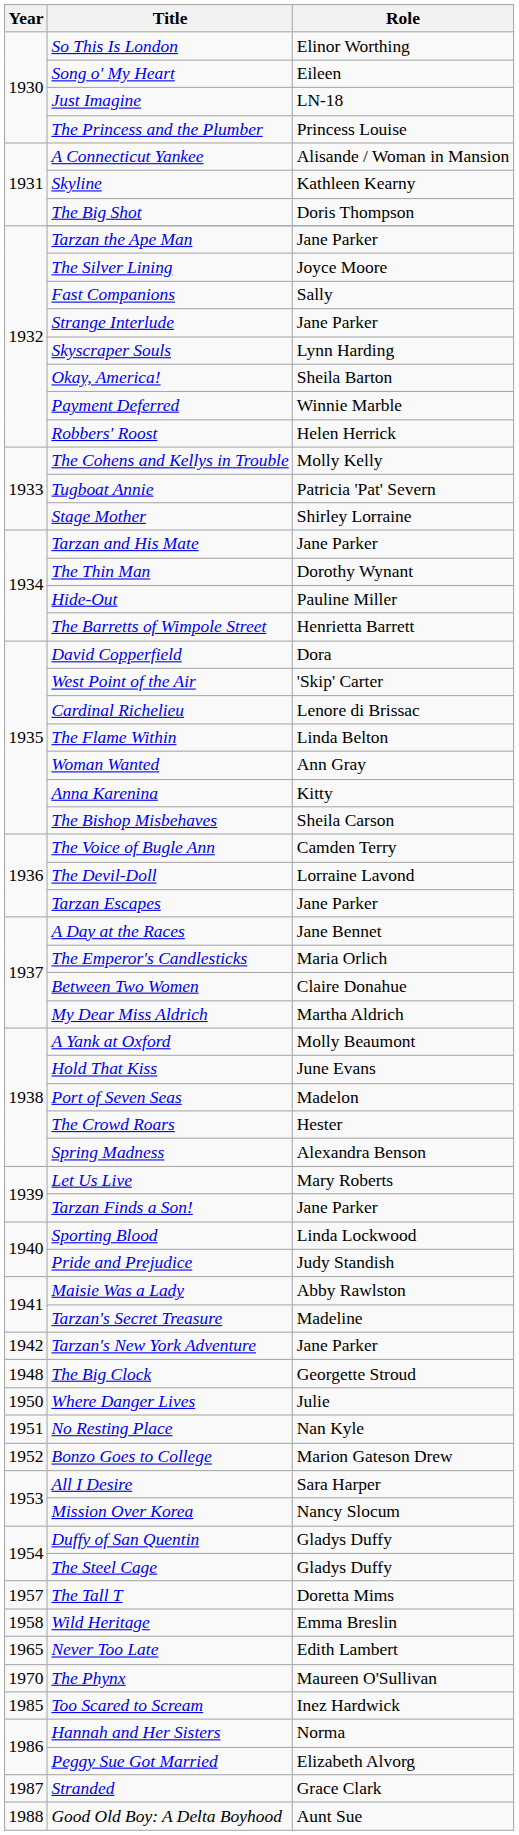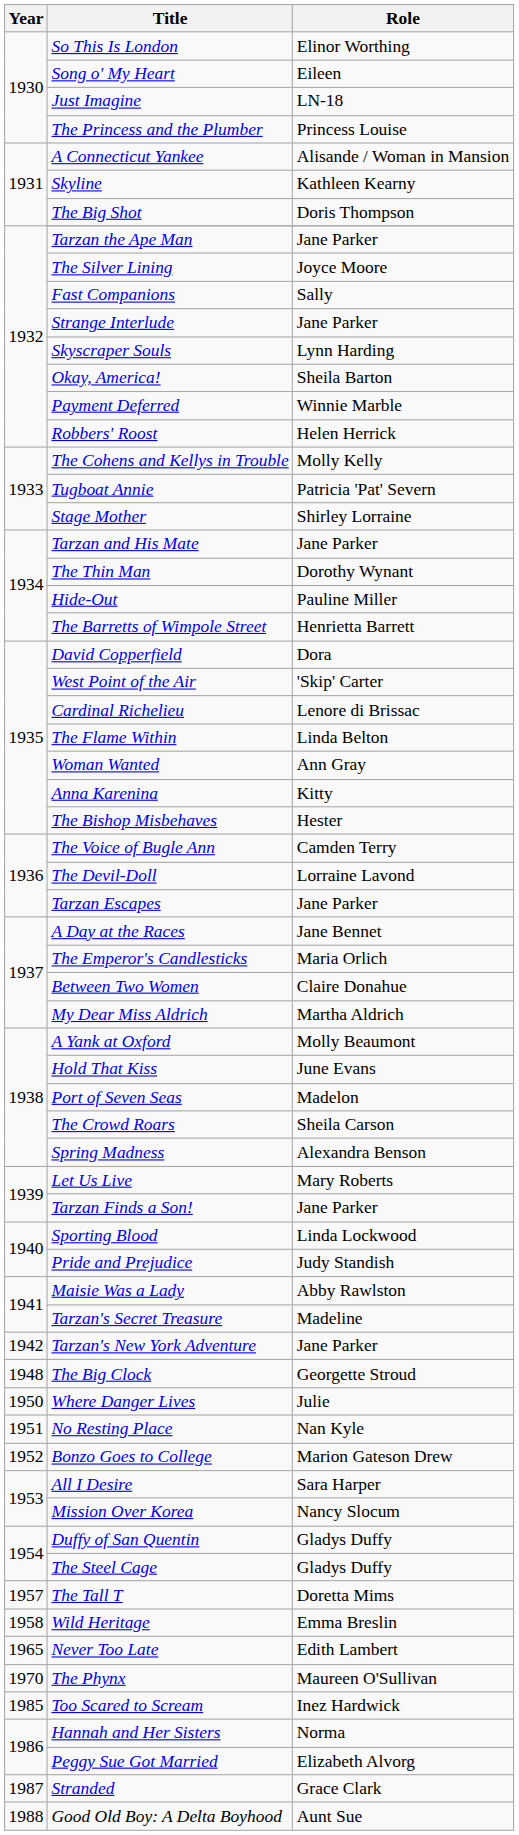 <table class="wikitable sortable">
 <tr>
 <th>Year</th>
 <th>Title</th>
 <th>Role</th>
 </tr>
 <tr>
 <td rowspan=4>1930</td>
 <td><em><a href='#'>So This Is London</a></em></td>
 <td>Elinor Worthing</td>
 </tr>
 <tr>
 <td><em><a href='#'>Song o' My Heart</a></em></td>
 <td>Eileen</td>
 </tr>
 <tr>
 <td><em><a href='#'>Just Imagine</a></em></td>
 <td>LN-18</td>
 </tr>
 <tr>
 <td><em><a href='#'>The Princess and the Plumber</a></em></td>
 <td>Princess Louise</td>
 </tr>
 <tr>
 <td rowspan=3>1931</td>
 <td><em><a href='#'>A Connecticut Yankee</a></em></td>
 <td>Alisande / Woman in Mansion</td>
 </tr>
 <tr>
 <td><em><a href='#'>Skyline</a></em></td>
 <td>Kathleen Kearny</td>
 </tr>
 <tr>
 <td><em><a href='#'>The Big Shot</a></em></td>
 <td>Doris Thompson</td>
 </tr>
 <tr>
 <td rowspan=9>1932</td>
 </tr>
 <tr>
 <td><em><a href='#'>Tarzan the Ape Man</a></em></td>
 <td>Jane Parker</td>
 </tr>
 <tr>
 <td><em><a href='#'>The Silver Lining</a></em></td>
 <td>Joyce Moore</td>
 </tr>
 <tr>
 <td><em><a href='#'>Fast Companions</a></em></td>
 <td>Sally</td>
 </tr>
 <tr>
 <td><em><a href='#'>Strange Interlude</a></em></td>
 <td>Jane Parker</td>
 </tr>
 <tr>
 <td><em><a href='#'>Skyscraper Souls</a></em></td>
 <td>Lynn Harding</td>
 </tr>
 <tr>
 <td><em><a href='#'>Okay, America!</a></em></td>
 <td>Sheila Barton</td>
 </tr>
 <tr>
 <td><em><a href='#'>Payment Deferred</a></em></td>
 <td>Winnie Marble</td>
 </tr>
 <tr>
 <td><em><a href='#'>Robbers' Roost</a></em></td>
 <td>Helen Herrick</td>
 </tr>
 <tr>
 <td rowspan=3>1933</td>
 <td><em><a href='#'>The Cohens and Kellys in Trouble</a></em></td>
 <td>Molly Kelly</td>
 </tr>
 <tr>
 <td><em><a href='#'>Tugboat Annie</a></em></td>
 <td>Patricia 'Pat' Severn</td>
 </tr>
 <tr>
 <td><em><a href='#'>Stage Mother</a></em></td>
 <td>Shirley Lorraine</td>
 </tr>
 <tr>
 <td rowspan=4>1934</td>
 <td><em><a href='#'>Tarzan and His Mate</a></em></td>
 <td>Jane Parker</td>
 </tr>
 <tr>
 <td><em><a href='#'>The Thin Man</a></em></td>
 <td>Dorothy Wynant</td>
 </tr>
 <tr>
 <td><em><a href='#'>Hide-Out</a></em></td>
 <td>Pauline Miller</td>
 </tr>
 <tr>
 <td><em><a href='#'>The Barretts of Wimpole Street</a></em></td>
 <td>Henrietta Barrett</td>
 </tr>
 <tr>
 <td rowspan=7>1935</td>
 <td><em><a href='#'>David Copperfield</a></em></td>
 <td>Dora</td>
 </tr>
 <tr>
 <td><em><a href='#'>West Point of the Air</a></em></td>
 <td>'Skip' Carter</td>
 </tr>
 <tr>
 <td><em><a href='#'>Cardinal Richelieu</a></em></td>
 <td>Lenore di Brissac</td>
 </tr>
 <tr>
 <td><em><a href='#'>The Flame Within</a></em></td>
 <td>Linda Belton</td>
 </tr>
 <tr>
 <td><em><a href='#'>Woman Wanted</a></em></td>
 <td>Ann Gray</td>
 </tr>
 <tr>
 <td><em><a href='#'>Anna Karenina</a></em></td>
 <td>Kitty</td>
 </tr>
 <tr>
 <td><em><a href='#'>The Bishop Misbehaves</a></em></td>
-<td>Sheila Carson</td>
+<td>Hester</td>
 </tr>
 <tr>
 <td rowspan=3>1936</td>
 <td><em><a href='#'>The Voice of Bugle Ann</a></em></td>
 <td>Camden Terry</td>
 </tr>
 <tr>
 <td><em><a href='#'>The Devil-Doll</a></em></td>
 <td>Lorraine Lavond</td>
 </tr>
 <tr>
 <td><em><a href='#'>Tarzan Escapes</a></em></td>
 <td>Jane Parker</td>
 </tr>
 <tr>
 <td rowspan=4>1937</td>
 <td><em><a href='#'>A Day at the Races</a></em></td>
 <td>Jane Bennet</td>
 </tr>
 <tr>
 <td><em><a href='#'>The Emperor's Candlesticks</a></em></td>
 <td>Maria Orlich</td>
 </tr>
 <tr>
 <td><em><a href='#'>Between Two Women</a></em></td>
 <td>Claire Donahue</td>
 </tr>
 <tr>
 <td><em><a href='#'>My Dear Miss Aldrich</a></em></td>
 <td>Martha Aldrich</td>
 </tr>
 <tr>
 <td rowspan=5>1938</td>
 <td><em><a href='#'>A Yank at Oxford</a></em></td>
 <td>Molly Beaumont</td>
 </tr>
 <tr>
 <td><em><a href='#'>Hold That Kiss</a></em></td>
 <td>June Evans</td>
 </tr>
 <tr>
 <td><em><a href='#'>Port of Seven Seas</a></em></td>
 <td>Madelon</td>
 </tr>
 <tr>
 <td><em><a href='#'>The Crowd Roars</a></em></td>
-<td>Hester</td>
+<td>Sheila Carson</td>
 </tr>
 <tr>
 <td><em><a href='#'>Spring Madness</a></em></td>
 <td>Alexandra Benson</td>
 </tr>
 <tr>
 <td rowspan=2>1939</td>
 <td><em><a href='#'>Let Us Live</a></em></td>
 <td>Mary Roberts</td>
 </tr>
 <tr>
 <td><em><a href='#'>Tarzan Finds a Son!</a></em></td>
 <td>Jane Parker</td>
 </tr>
 <tr>
 <td rowspan=2>1940</td>
 <td><em><a href='#'>Sporting Blood</a></em></td>
 <td>Linda Lockwood</td>
 </tr>
 <tr>
 <td><em><a href='#'>Pride and Prejudice</a></em></td>
 <td>Judy Standish</td>
 </tr>
 <tr>
 <td rowspan=2>1941</td>
 <td><em><a href='#'>Maisie Was a Lady</a></em></td>
 <td>Abby Rawlston</td>
 </tr>
 <tr>
 <td><em><a href='#'>Tarzan's Secret Treasure</a></em></td>
 <td>Madeline</td>
 </tr>
 <tr>
 <td>1942</td>
 <td><em><a href='#'>Tarzan's New York Adventure</a></em></td>
 <td>Jane Parker</td>
 </tr>
 <tr>
 <td>1948</td>
 <td><em><a href='#'>The Big Clock</a></em></td>
 <td>Georgette Stroud</td>
 </tr>
 <tr>
 <td>1950</td>
 <td><em><a href='#'>Where Danger Lives</a></em></td>
 <td>Julie</td>
 </tr>
 <tr>
 <td>1951</td>
 <td><em><a href='#'>No Resting Place</a></em></td>
 <td>Nan Kyle</td>
 </tr>
 <tr>
 <td>1952</td>
 <td><em><a href='#'>Bonzo Goes to College</a></em></td>
 <td>Marion Gateson Drew</td>
 </tr>
 <tr>
 <td rowspan=2>1953</td>
 <td><em><a href='#'>All I Desire</a></em></td>
 <td>Sara Harper</td>
 </tr>
 <tr>
 <td><em><a href='#'>Mission Over Korea</a></em></td>
 <td>Nancy Slocum</td>
 </tr>
 <tr>
 <td rowspan=2>1954</td>
 <td><em><a href='#'>Duffy of San Quentin</a></em></td>
 <td>Gladys Duffy</td>
 </tr>
 <tr>
 <td><em><a href='#'>The Steel Cage</a></em></td>
 <td>Gladys Duffy</td>
 </tr>
 <tr>
 <td>1957</td>
 <td><em><a href='#'>The Tall T</a></em></td>
 <td>Doretta Mims</td>
 </tr>
 <tr>
 <td>1958</td>
 <td><em><a href='#'>Wild Heritage</a></em></td>
 <td>Emma Breslin</td>
 </tr>
 <tr>
 <td>1965</td>
 <td><em><a href='#'>Never Too Late</a></em></td>
 <td>Edith Lambert</td>
 </tr>
 <tr>
 <td>1970</td>
 <td><em><a href='#'>The Phynx</a></em></td>
 <td>Maureen O'Sullivan</td>
 </tr>
 <tr>
 <td>1985</td>
 <td><em><a href='#'>Too Scared to Scream</a></em></td>
 <td>Inez Hardwick</td>
 </tr>
 <tr>
 <td rowspan=2>1986</td>
 <td><em><a href='#'>Hannah and Her Sisters</a></em></td>
 <td>Norma</td>
 </tr>
 <tr>
 <td><em><a href='#'>Peggy Sue Got Married</a></em></td>
 <td>Elizabeth Alvorg</td>
 </tr>
 <tr>
 <td>1987</td>
 <td><em><a href='#'>Stranded</a></em></td>
 <td>Grace Clark</td>
 </tr>
 <tr>
 <td>1988</td>
 <td><em>Good Old Boy: A Delta Boyhood</em></td>
 <td>Aunt Sue</td>
 </tr>
 </table>
